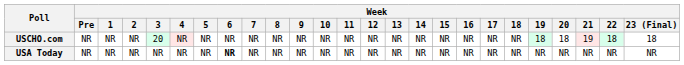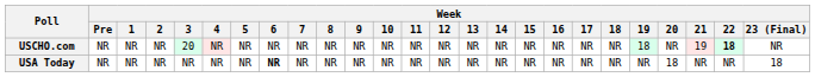 <table class="wikitable" style="white-space:nowrap;">
 <tr>
 <th scope="col" width="100" rowspan="2">Poll</th>
 <th colspan="25">Week</th>
 </tr>
 <tr>
 <th scope="col" width="30">Pre</th>
 <th scope="col" width="30">1</th>
 <th scope="col" width="30">2</th>
 <th scope="col" width="30">3</th>
 <th scope="col" width="30">4</th>
 <th scope="col" width="30">5</th>
 <th scope="col" width="30">6</th>
 <th scope="col" width="30">7</th>
 <th scope="col" width="30">8</th>
 <th scope="col" width="30">9</th>
 <th scope="col" width="30">10</th>
 <th scope="col" width="30">11</th>
 <th scope="col" width="30">12</th>
 <th scope="col" width="30">13</th>
 <th scope="col" width="30">14</th>
 <th scope="col" width="30">15</th>
 <th scope="col" width="30">16</th>
 <th scope="col" width="30">17</th>
 <th scope="col" width="30">18</th>
 <th scope="col" width="30">19</th>
 <th scope="col" width="30">20</th>
 <th scope="col" width="30">21</th>
 <th scope="col" width="30">22</th>
 <th scope="col" width="30">23 (Final)</th>
 </tr>
 <tr style="text-align:center;">
 <th>USCHO.com</th>
 <td bgcolor=FFFFFF>NR</td>
 <td bgcolor=FFFFFF>NR</td>
 <td bgcolor=FFFFFF>NR</td>
 <td bgcolor=D8FFEB>20</td>
 <td bgcolor=FFE6E6>NR</td>
 <td bgcolor=FFFFFF>NR</td>
 <td bgcolor=FFFFFF>NR</td>
 <td bgcolor=FFFFFF>NR</td>
 <td bgcolor=FFFFFF>NR</td>
 <td bgcolor=FFFFFF>NR</td>
 <td bgcolor=FFFFFF>NR</td>
 <td bgcolor=FFFFFF>NR</td>
 <td bgcolor=FFFFFF>NR</td>
 <td bgcolor=FFFFFF>NR</td>
 <td bgcolor=FFFFFF>NR</td>
 <td bgcolor=FFFFFF>NR</td>
 <td bgcolor=FFFFFF>NR</td>
 <td bgcolor=FFFFFF>NR</td>
 <td bgcolor=FFFFFF>NR</td>
 <td bgcolor=D8FFEB>18</td>
-<td bgcolor=FFFFFF>18</td>
+<td bgcolor=FFFFFF>NR</td>
 <td bgcolor=FFE6E6>19</td>
-<td bgcolor=D8FFEB>18</td>
-<td bgcolor=FFFFFF>18</td>
+<td bgcolor=D8FFEB><strong>18</strong></td>
+<td bgcolor=FFFFFF>NR</td>
 </tr>
 <tr style="text-align:center;">
 <th>USA Today</th>
 <td bgcolor=FFFFFF>NR</td>
 <td bgcolor=FFFFFF>NR</td>
 <td bgcolor=FFFFFF>NR</td>
 <td bgcolor=FFFFFF>NR</td>
 <td bgcolor=FFFFFF>NR</td>
 <td bgcolor=FFFFFF>NR</td>
 <td bgcolor=FFFFFF><strong>NR</strong></td>
 <td bgcolor=FFFFFF>NR</td>
 <td bgcolor=FFFFFF>NR</td>
 <td bgcolor=FFFFFF>NR</td>
 <td bgcolor=FFFFFF>NR</td>
 <td bgcolor=FFFFFF>NR</td>
 <td bgcolor=FFFFFF>NR</td>
 <td bgcolor=FFFFFF>NR</td>
 <td bgcolor=FFFFFF>NR</td>
 <td bgcolor=FFFFFF>NR</td>
 <td bgcolor=FFFFFF>NR</td>
 <td bgcolor=FFFFFF>NR</td>
 <td bgcolor=FFFFFF>NR</td>
 <td bgcolor=FFFFFF>NR</td>
+<td bgcolor=FFFFFF>18</td>
 <td bgcolor=FFFFFF>NR</td>
 <td bgcolor=FFFFFF>NR</td>
-<td bgcolor=FFFFFF>NR</td>
-<td bgcolor=FFFFFF>NR</td>
+<td bgcolor=FFFFFF>18</td>
 </tr>
 </table>
